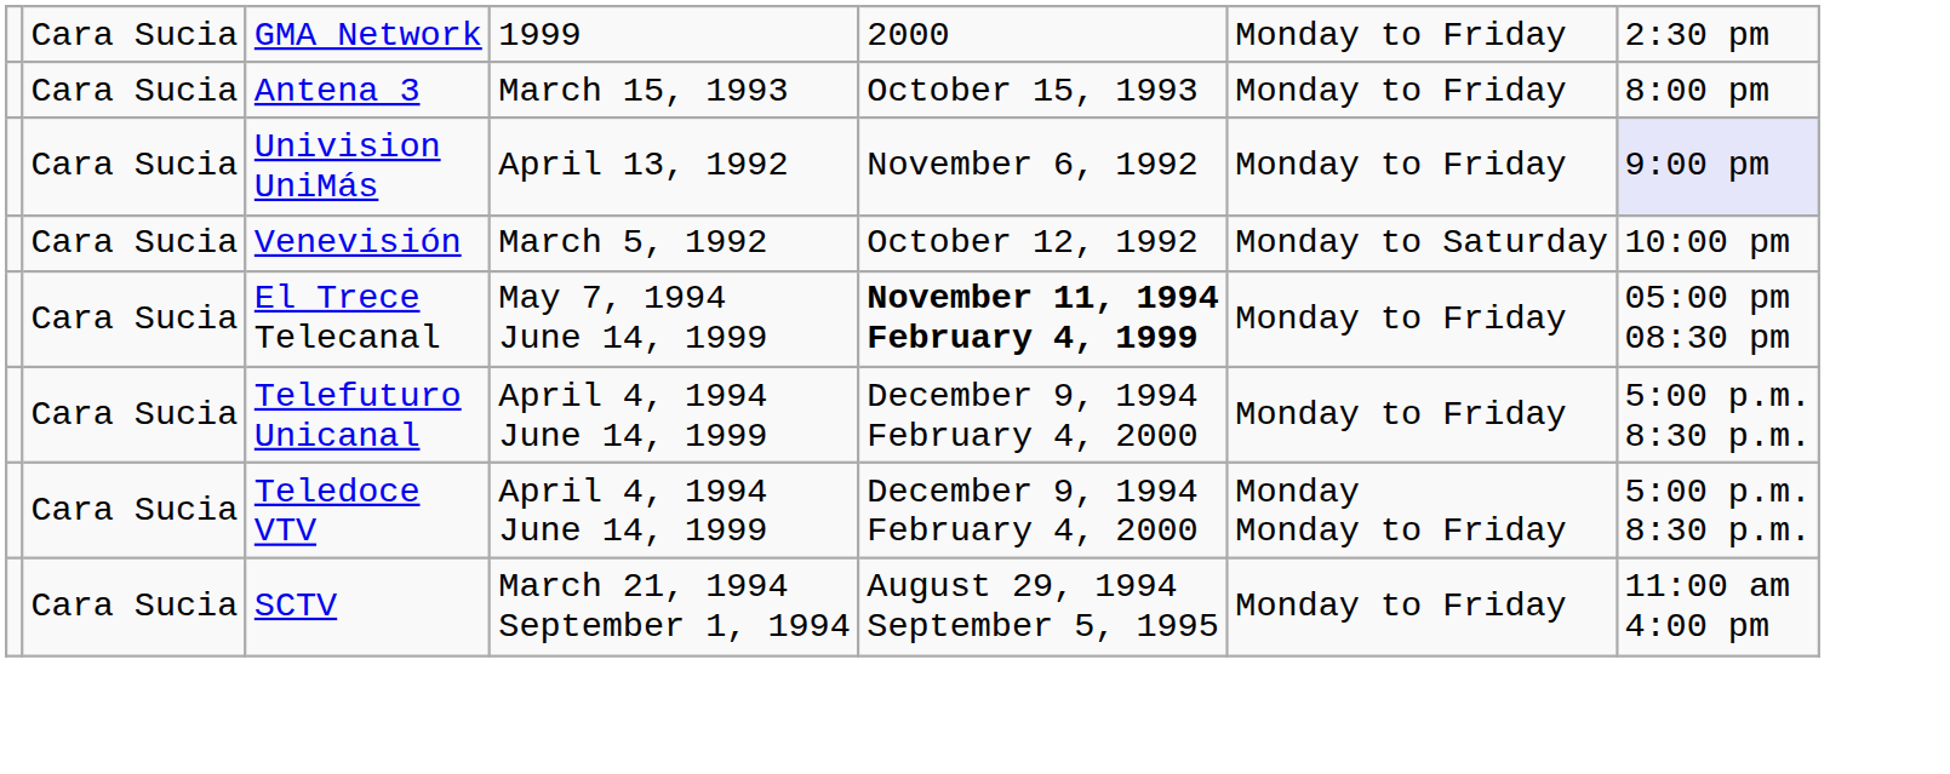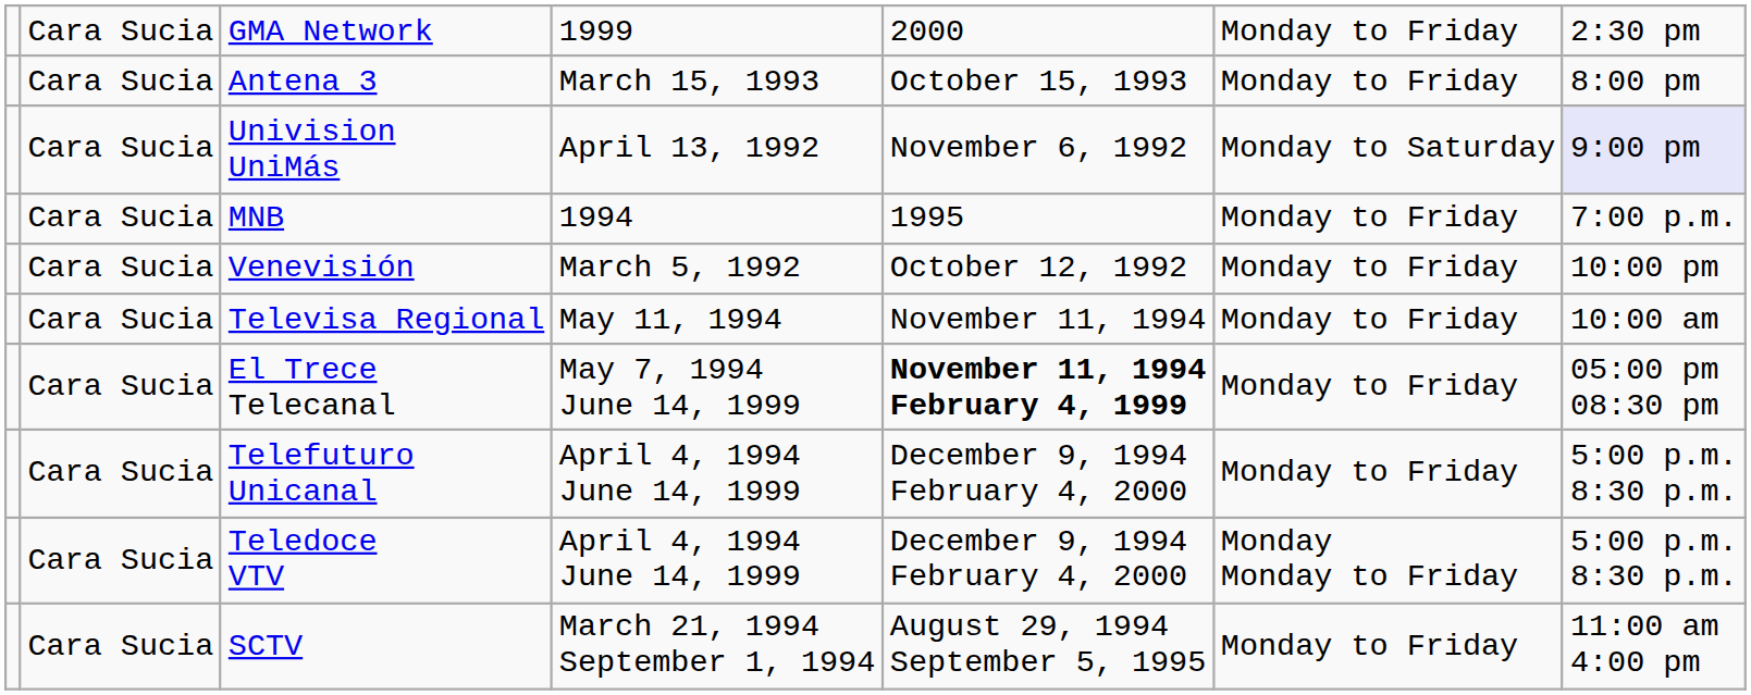 <table class="wikitable">
 <tr>
 <td></td>
 <td>Cara Sucia</td>
 <td><a href='#'>GMA Network</a></td>
 <td>1999</td>
 <td>2000</td>
 <td>Monday to Friday</td>
 <td>2:30 pm</td>
 </tr>
 <tr>
 <td></td>
 <td>Cara Sucia</td>
 <td><a href='#'>Antena 3</a></td>
 <td>March 15, 1993</td>
 <td>October 15, 1993</td>
 <td>Monday to Friday</td>
 <td>8:00 pm</td>
 </tr>
 <tr>
 <td></td>
 <td>Cara Sucia</td>
 <td><a href='#'>Univision</a><br><a href='#'>UniMás</a></td>
 <td>April 13, 1992</td>
 <td>November 6, 1992</td>
+<td>Monday to Saturday</td>
+<td style="background: lavender;">9:00 pm</td>
+</tr>
+<tr>
+<td></td>
+<td>Cara Sucia</td>
+<td><a href='#'>MNB</a></td>
+<td>1994</td>
+<td>1995</td>
 <td>Monday to Friday</td>
-<td style="background: lavender;">9:00 pm</td>
+<td>7:00 p.m.</td>
 </tr>
 <tr>
 <td></td>
 <td>Cara Sucia</td>
 <td><a href='#'>Venevisión</a></td>
 <td>March 5, 1992</td>
 <td>October 12, 1992</td>
-<td>Monday to Saturday</td>
+<td>Monday to Friday</td>
 <td>10:00 pm</td>
+</tr>
+<tr>
+<td></td>
+<td>Cara Sucia</td>
+<td><a href='#'>Televisa Regional</a></td>
+<td>May 11, 1994</td>
+<td>November 11, 1994</td>
+<td>Monday to Friday</td>
+<td>10:00 am</td>
 </tr>
 <tr>
 <td></td>
 <td>Cara Sucia</td>
 <td><a href='#'>El Trece</a><br>Telecanal</td>
 <td>May 7, 1994<br>June 14, 1999</td>
 <td><strong>November 11, 1994<br>February 4, 1999</strong></td>
 <td>Monday to Friday</td>
 <td>05:00 pm<br>08:30 pm</td>
 </tr>
 <tr>
 <td></td>
 <td>Cara Sucia</td>
 <td><a href='#'>Telefuturo</a><br><a href='#'>Unicanal</a></td>
 <td>April 4, 1994<br>June 14, 1999</td>
 <td>December 9, 1994<br>February 4, 2000</td>
 <td>Monday to Friday</td>
 <td>5:00 p.m.<br>8:30 p.m.</td>
 </tr>
 <tr>
 <td></td>
 <td>Cara Sucia</td>
 <td><a href='#'>Teledoce</a><br><a href='#'>VTV</a></td>
 <td>April 4, 1994<br>June 14, 1999</td>
 <td>December 9, 1994<br>February 4, 2000</td>
 <td>Monday<br>Monday to Friday</td>
 <td>5:00 p.m.<br>8:30 p.m.</td>
 </tr>
 <tr>
 <td></td>
 <td>Cara Sucia</td>
 <td><a href='#'>SCTV</a></td>
 <td>March 21, 1994<br>September 1, 1994</td>
 <td>August 29, 1994<br>September 5, 1995</td>
 <td>Monday to Friday</td>
 <td>11:00 am<br>4:00 pm</td>
 </tr>
 </table>
